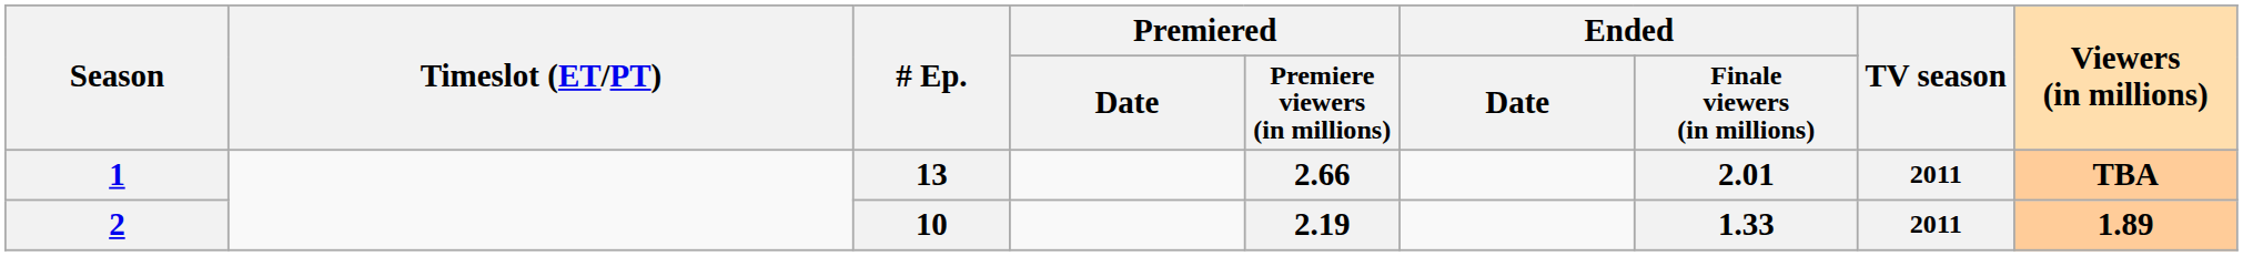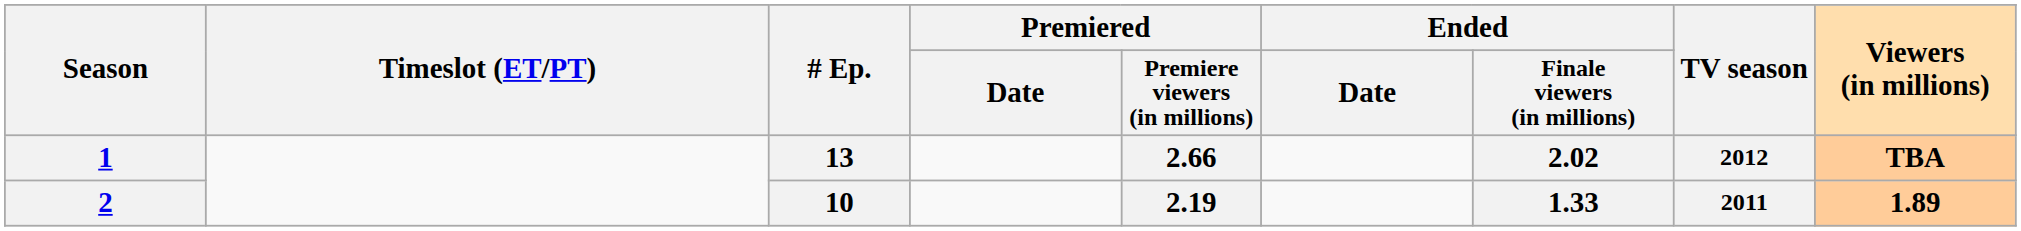 <table class="wikitable">
 <tr>
 <th rowspan="2" style="width:10%;">Season</th>
 <th rowspan="2" style="width:28%;">Timeslot (<a href='#'>ET</a>/<a href='#'>PT</a>)</th>
 <th rowspan="2" style="width:7%;"># Ep.</th>
 <th colspan="2">Premiered</th>
 <th colspan="2">Ended</th>
 <th rowspan="2" style="width:7%;">TV season</th>
 <th rowspan="2" style="width:10%; background:#ffdead;">Viewers<br>(in millions)</th>
 </tr>
 <tr>
 <th>Date</th>
 <th style="width:7%; font-size:smaller; line-height:100%;" span>Premiere<br>viewers<br>(in millions)</th>
 <th>Date</th>
 <th style="width:10%; font-size:smaller; line-height:100%;" span>Finale<br>viewers<br>(in millions)</th>
 </tr>
 <tr>
 <th><strong><a href='#'>1</a></strong></th>
 <td rowspan="2" style="font-weight:normal;line-height:100%" span></td>
 <th>13</th>
 <td style="font-size:11px;line-height:110%"></td>
 <th>2.66</th>
 <td></td>
-<th>2.01</th>
-<th style="font-size:smaller">2011</th>
+<th>2.02</th>
+<th style="font-size:smaller">2012</th>
 <th style="background:#fc9;">TBA</th>
 </tr>
 <tr>
 <th><strong><a href='#'>2</a></strong></th>
 <th>10</th>
 <td style="font-size:11px;line-height:110%"></td>
 <th>2.19</th>
 <td></td>
 <th>1.33</th>
 <th style="font-size:smaller">2011</th>
 <th style="background:#fc9;">1.89</th>
 </tr>
 </table>
